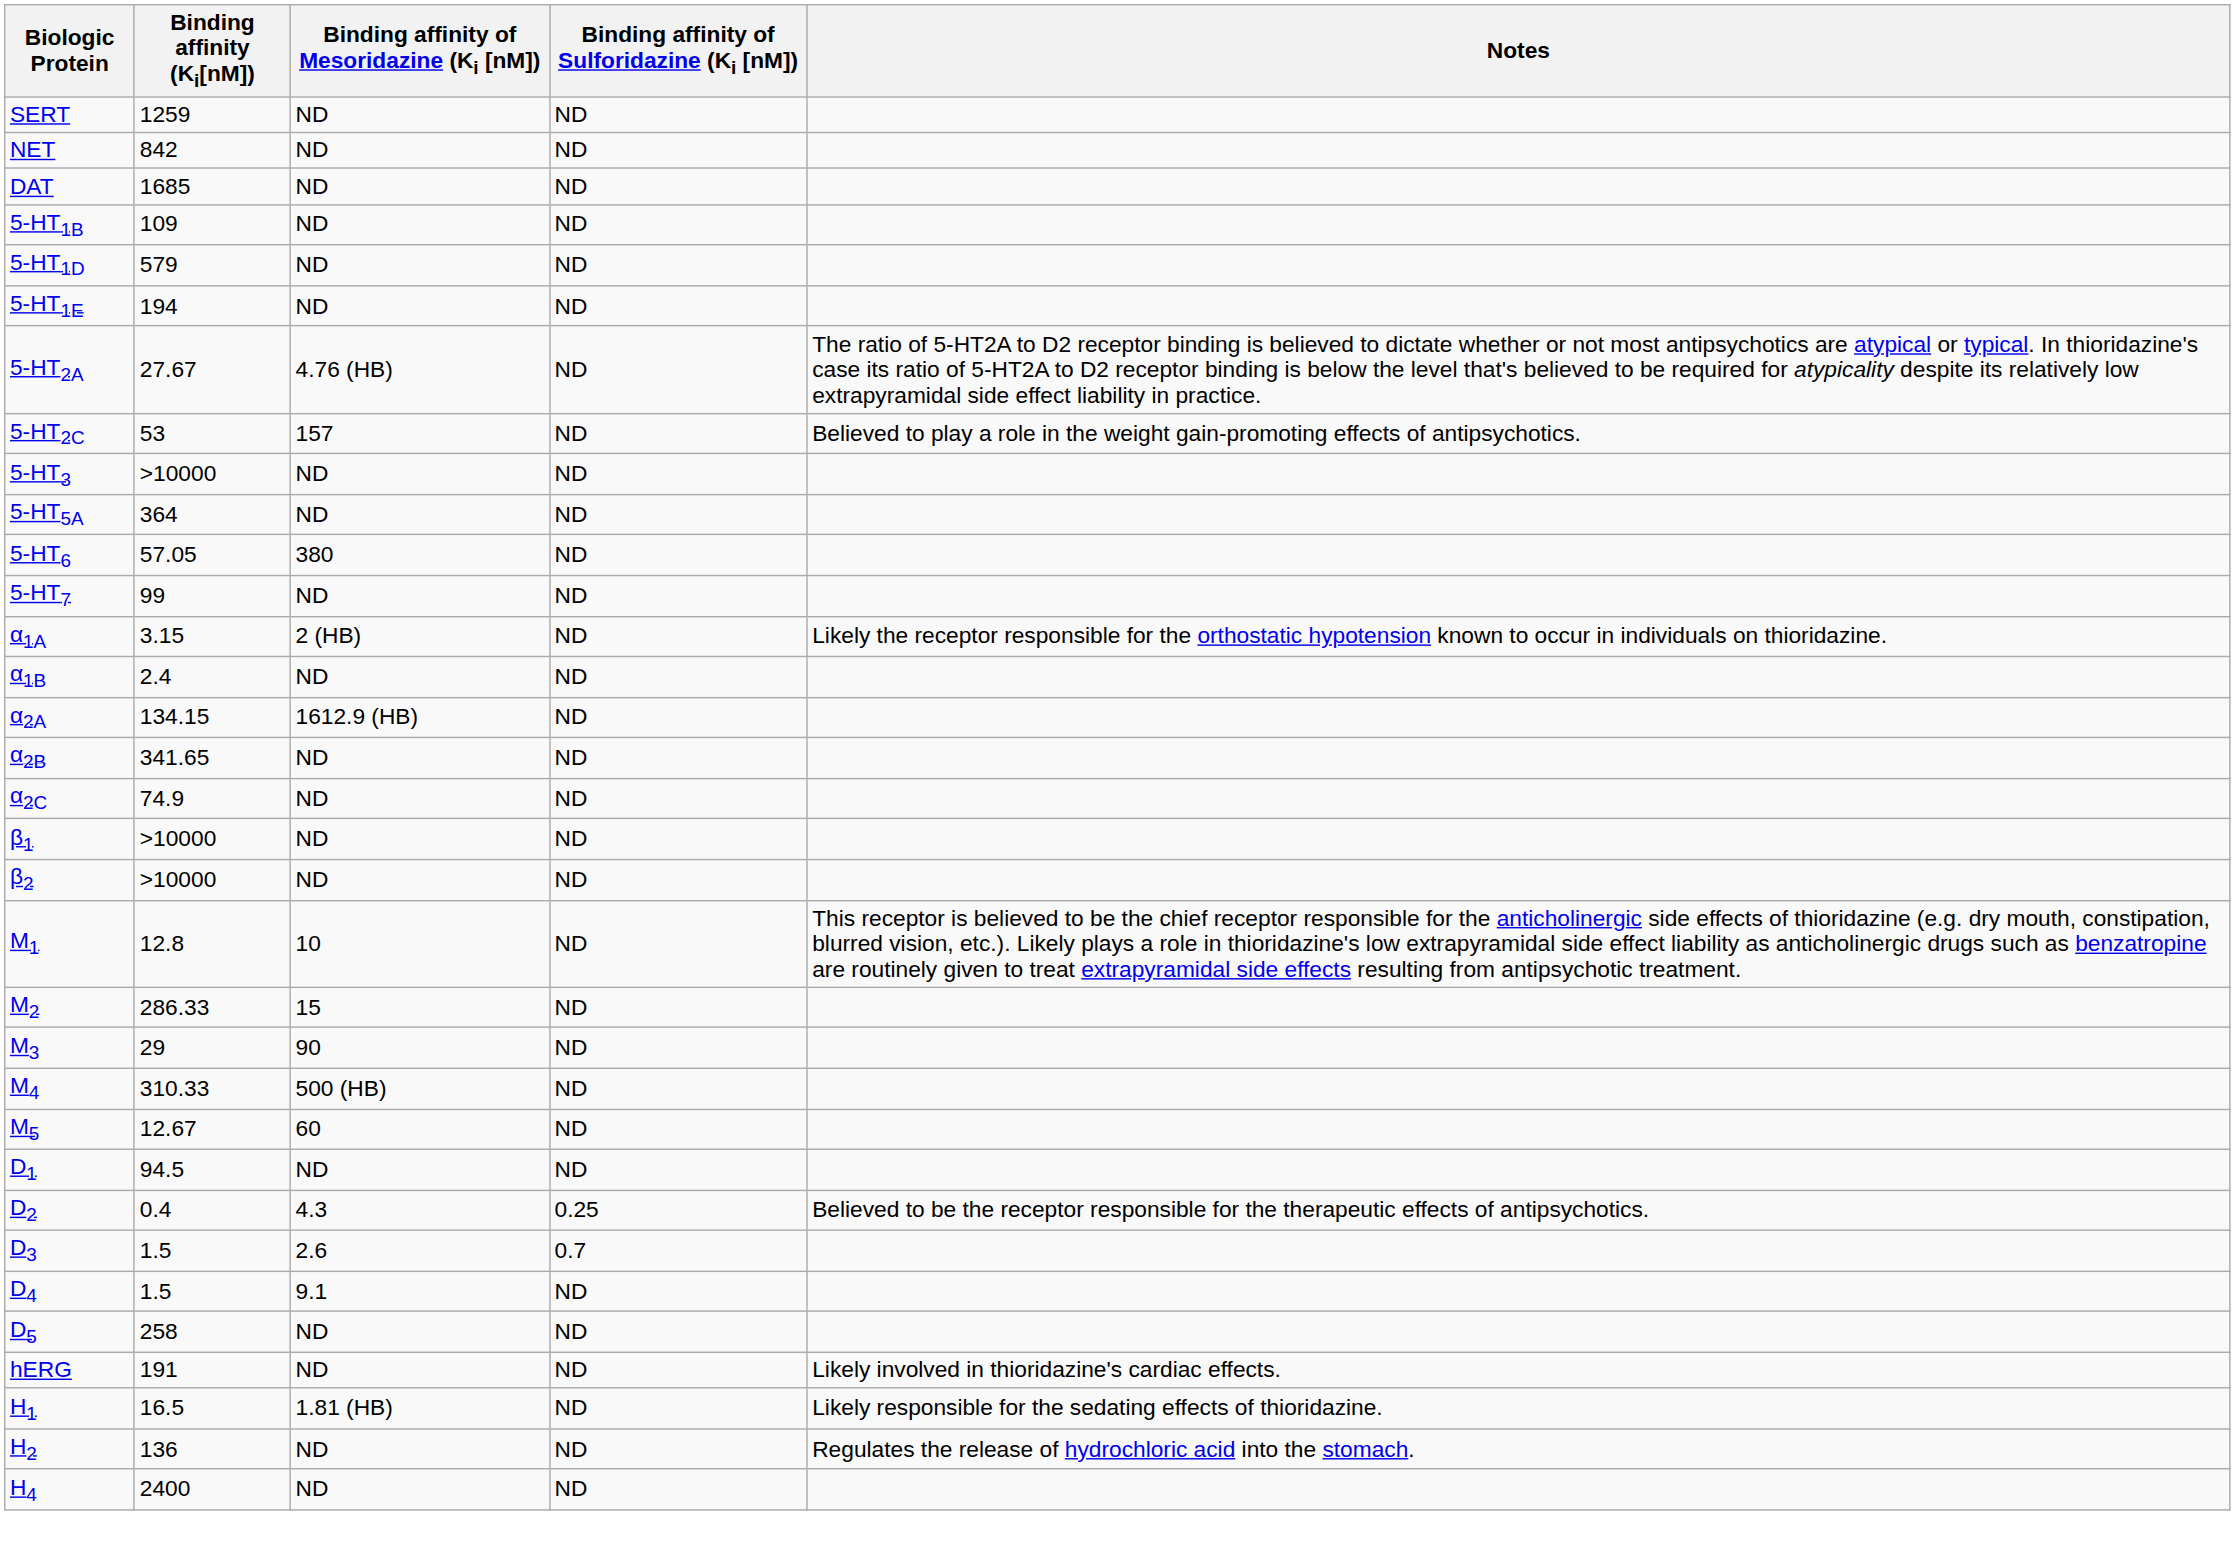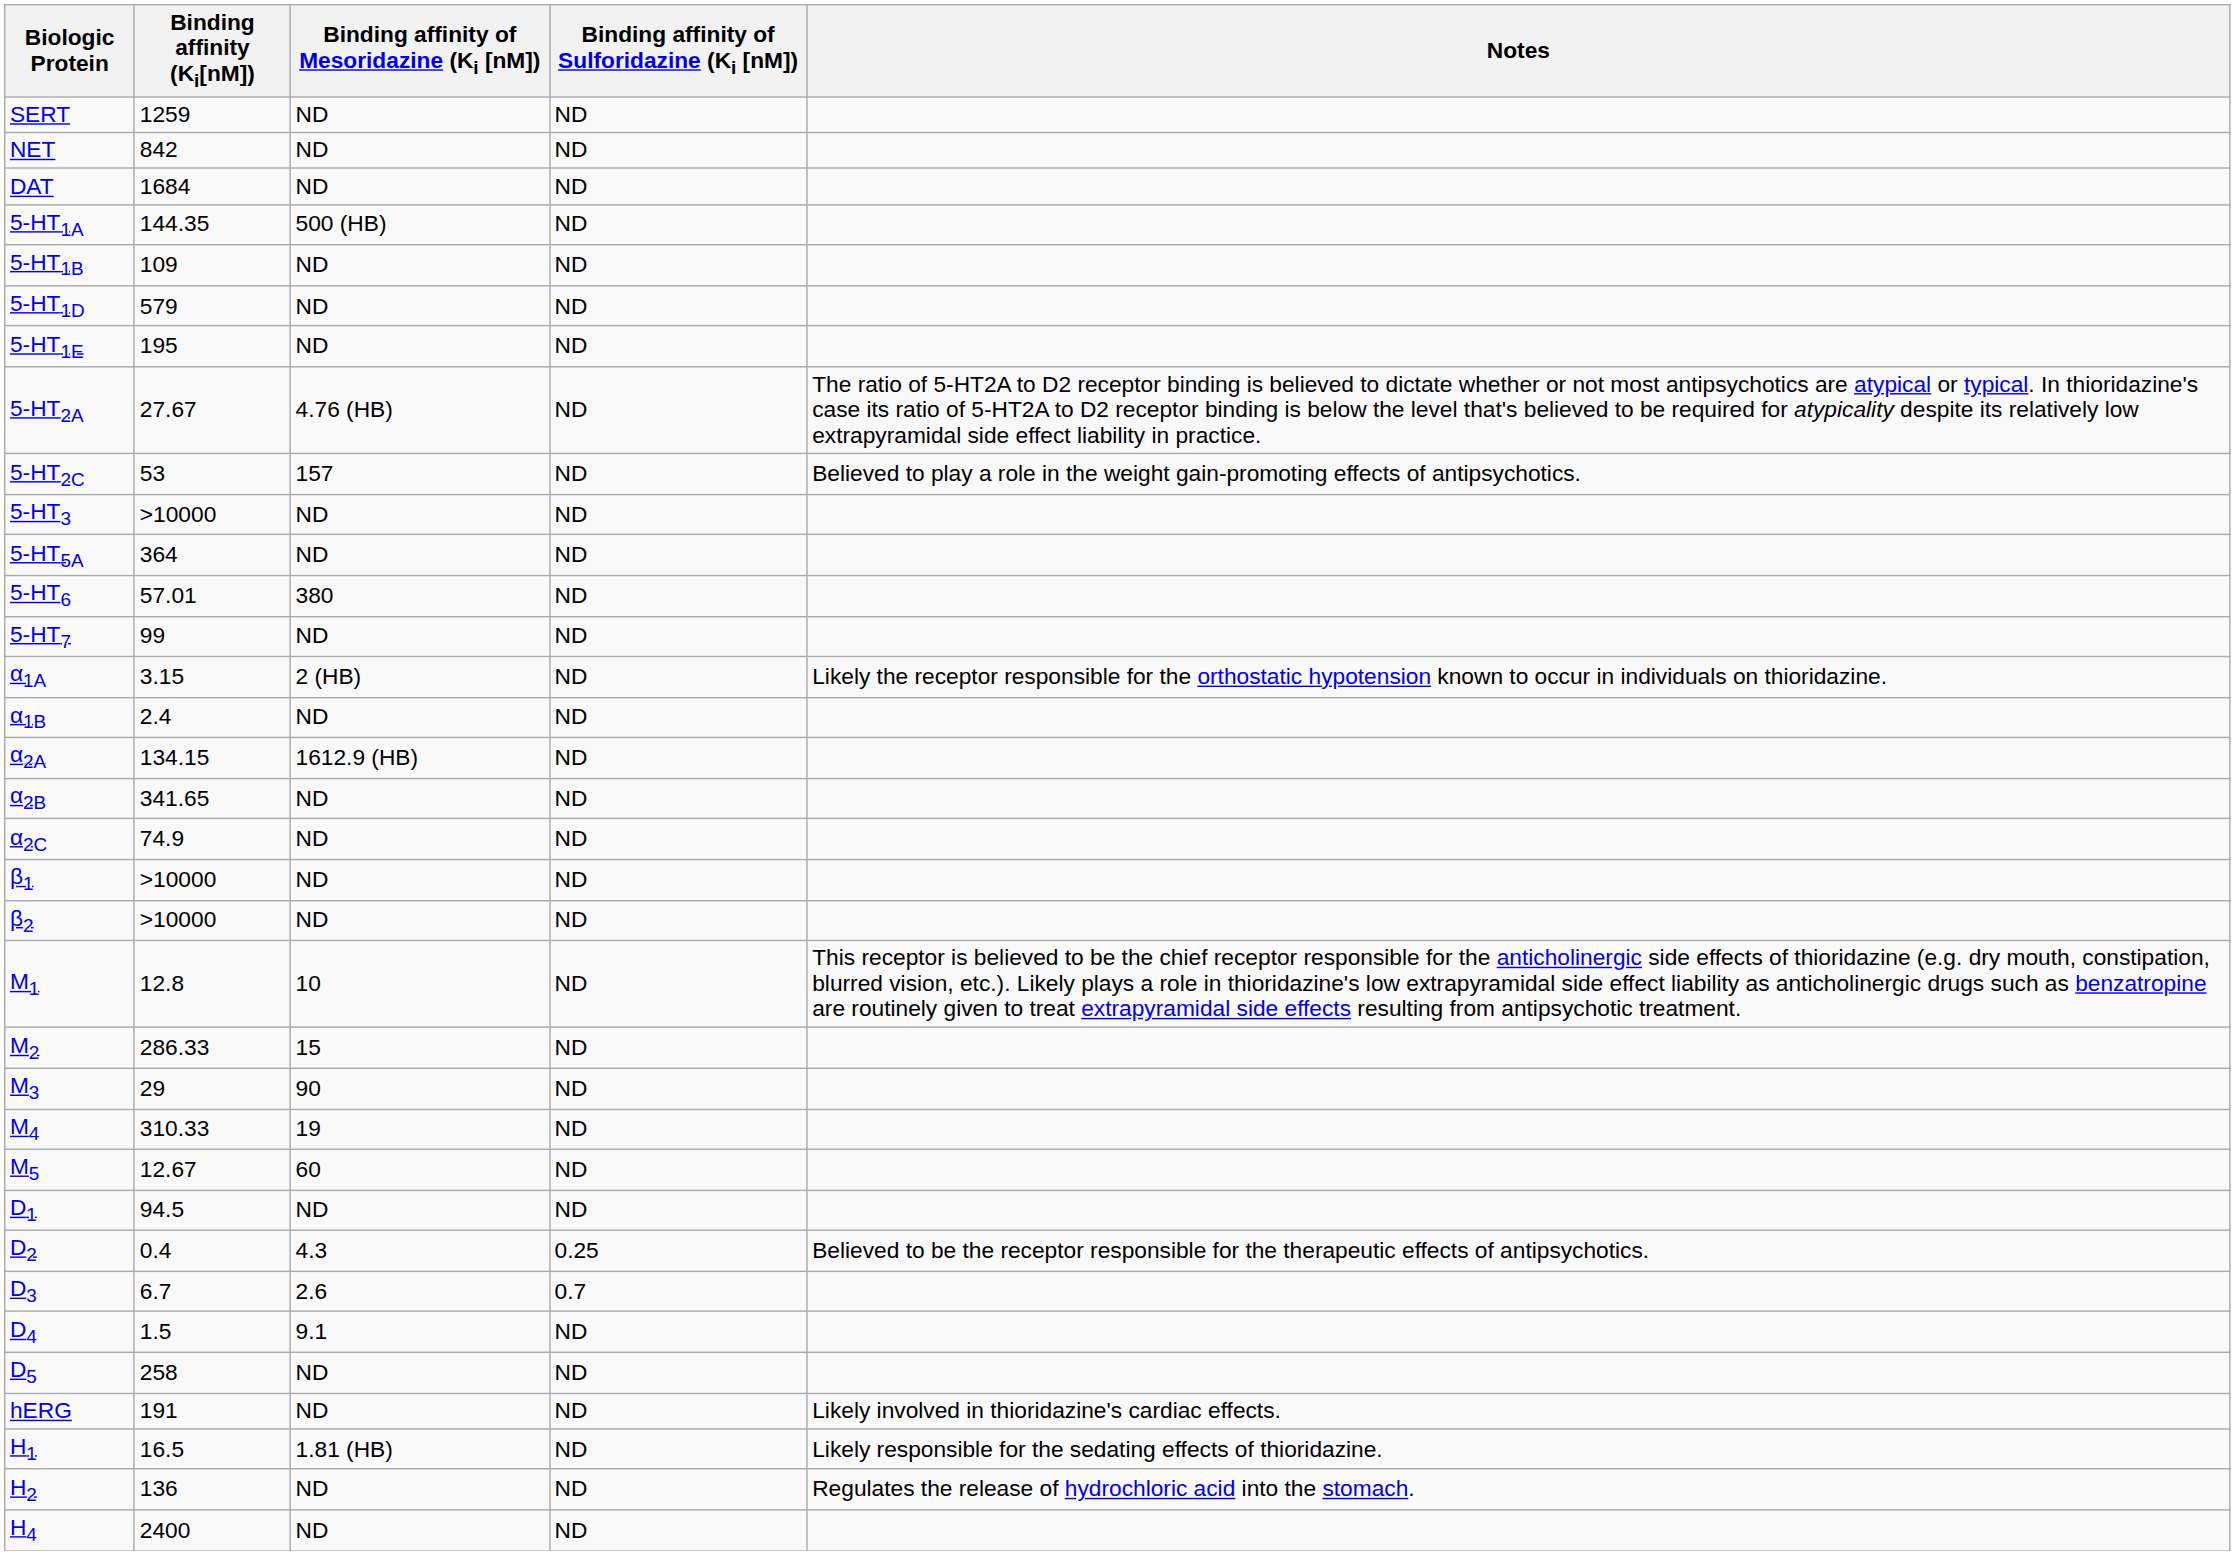 <table class="wikitable">
 <tr>
 <th>Biologic Protein</th>
 <th>Binding affinity (K<sub>i</sub>[nM])</th>
 <th>Binding affinity of <a href='#'>Mesoridazine</a> (K<sub>i</sub> [nM])</th>
 <th>Binding affinity of <a href='#'>Sulforidazine</a> (K<sub>i</sub> [nM])</th>
 <th>Notes</th>
 </tr>
 <tr>
 <td><a href='#'>SERT</a></td>
 <td>1259</td>
 <td>ND</td>
 <td>ND</td>
 <td></td>
 </tr>
 <tr>
 <td><a href='#'>NET</a></td>
 <td>842</td>
 <td>ND</td>
 <td>ND</td>
 <td></td>
 </tr>
 <tr>
 <td><a href='#'>DAT</a></td>
-<td>1685</td>
+<td>1684</td>
 <td>ND</td>
+<td>ND</td>
+<td></td>
+</tr>
+<tr>
+<td><a href='#'>5-HT<sub>1A</sub></a></td>
+<td>144.35</td>
+<td>500 (HB)</td>
 <td>ND</td>
 <td></td>
 </tr>
 <tr>
 <td><a href='#'>5-HT<sub>1B</sub></a></td>
 <td>109</td>
 <td>ND</td>
 <td>ND</td>
 <td></td>
 </tr>
 <tr>
 <td><a href='#'>5-HT<sub>1D</sub></a></td>
 <td>579</td>
 <td>ND</td>
 <td>ND</td>
 <td></td>
 </tr>
 <tr>
 <td><a href='#'>5-HT<sub>1E</sub></a></td>
-<td>194</td>
+<td>195</td>
 <td>ND</td>
 <td>ND</td>
 <td></td>
 </tr>
 <tr>
 <td><a href='#'>5-HT<sub>2A</sub></a></td>
 <td>27.67</td>
 <td>4.76 (HB)</td>
 <td>ND</td>
 <td>The ratio of 5-HT2A to D2 receptor binding is believed to dictate whether or not most antipsychotics are <a href='#'>atypical</a> or <a href='#'>typical</a>. In thioridazine's case its ratio of 5-HT2A to D2 receptor binding is below the level that's believed to be required for <em>atypicality</em> despite its relatively low extrapyramidal side effect liability in practice.</td>
 </tr>
 <tr>
 <td><a href='#'>5-HT<sub>2C</sub></a></td>
 <td>53</td>
 <td>157</td>
 <td>ND</td>
 <td>Believed to play a role in the weight gain-promoting effects of antipsychotics.</td>
 </tr>
 <tr>
 <td><a href='#'>5-HT<sub>3</sub></a></td>
 <td>>10000</td>
 <td>ND</td>
 <td>ND</td>
 <td></td>
 </tr>
 <tr>
 <td><a href='#'>5-HT<sub>5A</sub></a></td>
 <td>364</td>
 <td>ND</td>
 <td>ND</td>
 <td></td>
 </tr>
 <tr>
 <td><a href='#'>5-HT<sub>6</sub></a></td>
-<td>57.05</td>
+<td>57.01</td>
 <td>380</td>
 <td>ND</td>
 <td></td>
 </tr>
 <tr>
 <td><a href='#'>5-HT<sub>7</sub></a></td>
 <td>99</td>
 <td>ND</td>
 <td>ND</td>
 <td></td>
 </tr>
 <tr>
 <td><a href='#'>α<sub>1A</sub></a></td>
 <td>3.15</td>
 <td>2 (HB)</td>
 <td>ND</td>
 <td>Likely the receptor responsible for the <a href='#'>orthostatic hypotension</a> known to occur in individuals on thioridazine.</td>
 </tr>
 <tr>
 <td><a href='#'>α<sub>1B</sub></a></td>
 <td>2.4</td>
 <td>ND</td>
 <td>ND</td>
 <td></td>
 </tr>
 <tr>
 <td><a href='#'>α<sub>2A</sub></a></td>
 <td>134.15</td>
 <td>1612.9 (HB)</td>
 <td>ND</td>
 <td></td>
 </tr>
 <tr>
 <td><a href='#'>α<sub>2B</sub></a></td>
 <td>341.65</td>
 <td>ND</td>
 <td>ND</td>
 <td></td>
 </tr>
 <tr>
 <td><a href='#'>α<sub>2C</sub></a></td>
 <td>74.9</td>
 <td>ND</td>
 <td>ND</td>
 <td></td>
 </tr>
 <tr>
 <td><a href='#'>β<sub>1</sub></a></td>
 <td>>10000</td>
 <td>ND</td>
 <td>ND</td>
 <td></td>
 </tr>
 <tr>
 <td><a href='#'>β<sub>2</sub></a></td>
 <td>>10000</td>
 <td>ND</td>
 <td>ND</td>
 <td></td>
 </tr>
 <tr>
 <td><a href='#'>M<sub>1</sub></a></td>
 <td>12.8</td>
 <td>10</td>
 <td>ND</td>
 <td>This receptor is believed to be the chief receptor responsible for the <a href='#'>anticholinergic</a> side effects of thioridazine (e.g. dry mouth, constipation, blurred vision, etc.). Likely plays a role in thioridazine's low extrapyramidal side effect liability as anticholinergic drugs such as <a href='#'>benzatropine</a> are routinely given to treat <a href='#'>extrapyramidal side effects</a> resulting from antipsychotic treatment.</td>
 </tr>
 <tr>
 <td><a href='#'>M<sub>2</sub></a></td>
 <td>286.33</td>
 <td>15</td>
 <td>ND</td>
 <td></td>
 </tr>
 <tr>
 <td><a href='#'>M<sub>3</sub></a></td>
 <td>29</td>
 <td>90</td>
 <td>ND</td>
 <td></td>
 </tr>
 <tr>
 <td><a href='#'>M<sub>4</sub></a></td>
 <td>310.33</td>
-<td>500 (HB)</td>
+<td>19</td>
 <td>ND</td>
 <td></td>
 </tr>
 <tr>
 <td><a href='#'>M<sub>5</sub></a></td>
 <td>12.67</td>
 <td>60</td>
 <td>ND</td>
 <td></td>
 </tr>
 <tr>
 <td><a href='#'>D<sub>1</sub></a></td>
 <td>94.5</td>
 <td>ND</td>
 <td>ND</td>
 <td></td>
 </tr>
 <tr>
 <td><a href='#'>D<sub>2</sub></a></td>
 <td>0.4</td>
 <td>4.3</td>
 <td>0.25</td>
 <td>Believed to be the receptor responsible for the therapeutic effects of antipsychotics.</td>
 </tr>
 <tr>
 <td><a href='#'>D<sub>3</sub></a></td>
-<td>1.5</td>
+<td>6.7</td>
 <td>2.6</td>
 <td>0.7</td>
 <td></td>
 </tr>
 <tr>
 <td><a href='#'>D<sub>4</sub></a></td>
 <td>1.5</td>
 <td>9.1</td>
 <td>ND</td>
 <td></td>
 </tr>
 <tr>
 <td><a href='#'>D<sub>5</sub></a></td>
 <td>258</td>
 <td>ND</td>
 <td>ND</td>
 <td></td>
 </tr>
 <tr>
 <td><a href='#'>hERG</a></td>
 <td>191</td>
 <td>ND</td>
 <td>ND</td>
 <td>Likely involved in thioridazine's cardiac effects.</td>
 </tr>
 <tr>
 <td><a href='#'>H<sub>1</sub></a></td>
 <td>16.5</td>
 <td>1.81 (HB)</td>
 <td>ND</td>
 <td>Likely responsible for the sedating effects of thioridazine.</td>
 </tr>
 <tr>
 <td><a href='#'>H<sub>2</sub></a></td>
 <td>136</td>
 <td>ND</td>
 <td>ND</td>
 <td>Regulates the release of <a href='#'>hydrochloric acid</a> into the <a href='#'>stomach</a>.</td>
 </tr>
 <tr>
 <td><a href='#'>H<sub>4</sub></a></td>
 <td>2400</td>
 <td>ND</td>
 <td>ND</td>
 <td></td>
 </tr>
 </table>
